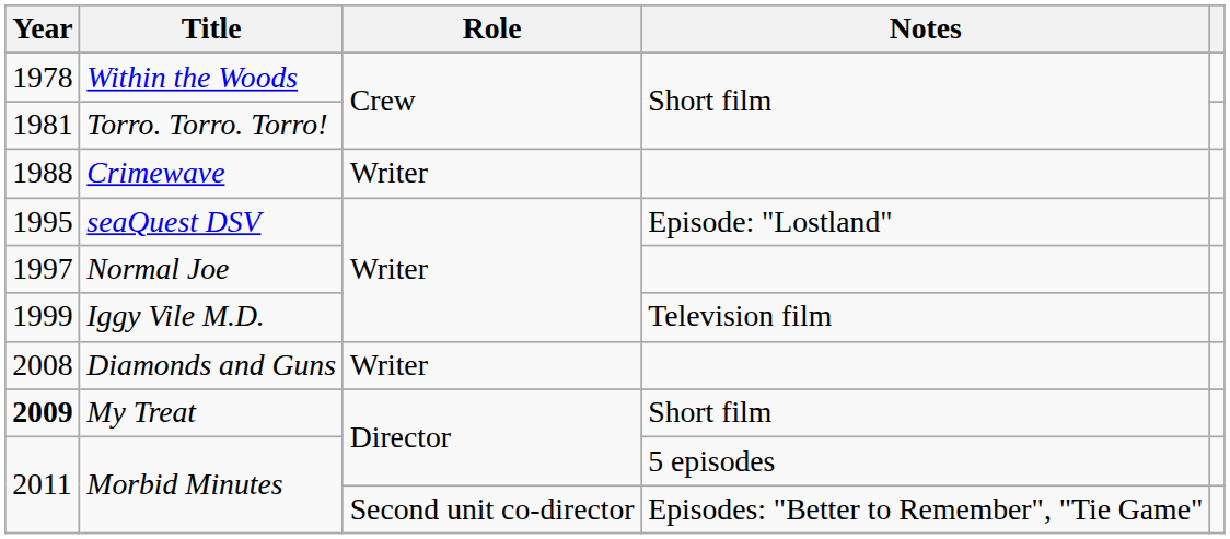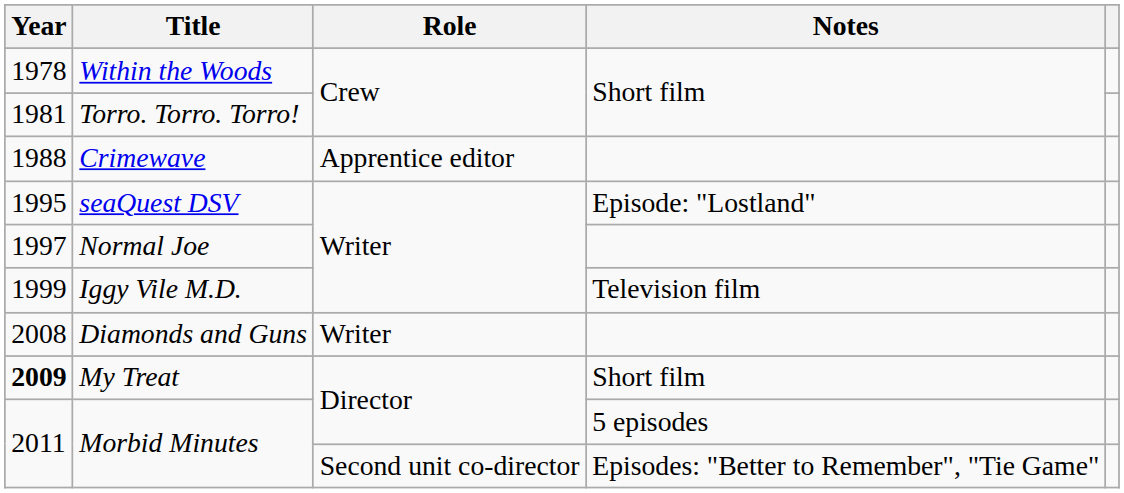 <table class="wikitable sortable">
 <tr>
 <th>Year</th>
 <th>Title</th>
 <th>Role</th>
 <th class="unsortable">Notes</th>
 <th class=unsortable></th>
 </tr>
 <tr>
 <td>1978</td>
 <td><em><a href='#'>Within the Woods</a></em></td>
 <td rowspan="2">Crew</td>
 <td rowspan="2">Short film</td>
 <td></td>
 </tr>
 <tr>
 <td>1981</td>
 <td><em>Torro. Torro. Torro!</em></td>
 <td></td>
 </tr>
 <tr>
 <td>1988</td>
 <td><em><a href='#'>Crimewave</a></em></td>
-<td>Writer</td>
+<td>Apprentice editor</td>
 <td></td>
 <td></td>
 </tr>
 <tr>
 <td>1995</td>
 <td><em><a href='#'>seaQuest DSV</a></em></td>
 <td rowspan="3">Writer</td>
 <td>Episode: "Lostland"</td>
 <td></td>
 </tr>
 <tr>
 <td>1997</td>
 <td><em>Normal Joe</em></td>
 <td></td>
 <td></td>
 </tr>
 <tr>
 <td>1999</td>
 <td><em>Iggy Vile M.D.</em></td>
 <td>Television film</td>
 <td></td>
 </tr>
 <tr>
 <td>2008</td>
 <td><em>Diamonds and Guns</em></td>
 <td>Writer</td>
 <td></td>
 <td></td>
 </tr>
 <tr>
 <td><strong>2009</strong></td>
 <td><em>My Treat</em></td>
 <td rowspan="2">Director</td>
 <td>Short film</td>
 <td></td>
 </tr>
 <tr>
 <td rowspan=2>2011</td>
 <td rowspan=2><em>Morbid Minutes</em></td>
 <td>5 episodes</td>
 <td></td>
 </tr>
 <tr>
 <td>Second unit co-director</td>
 <td>Episodes: "Better to Remember", "Tie Game"</td>
 <td></td>
 </tr>
 </table>
